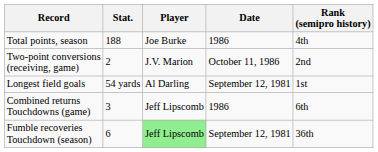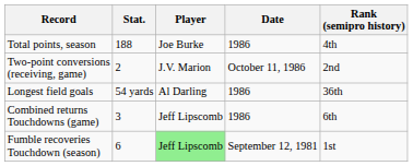 <table class=wikitable>
 <tr>
 <th>Record</th>
 <th>Stat.</th>
 <th>Player</th>
 <th>Date</th>
 <th>Rank<br>(semipro history)</th>
 </tr>
 <tr>
 <td>Total points, season</td>
 <td>188</td>
 <td>Joe Burke</td>
 <td>1986</td>
 <td>4th </td>
 </tr>
 <tr>
 <td>Two-point conversions<br>(receiving, game)</td>
 <td>2</td>
 <td>J.V. Marion</td>
 <td>October 11, 1986</td>
 <td>2nd </td>
 </tr>
 <tr>
 <td>Longest field goals</td>
 <td>54 yards</td>
 <td>Al Darling</td>
-<td>September 12, 1981</td>
-<td>1st </td>
+<td>1986</td>
+<td>36th </td>
 </tr>
 <tr>
 <td>Combined returns<br>Touchdowns (game)</td>
 <td>3</td>
 <td>Jeff Lipscomb</td>
 <td>1986</td>
 <td>6th </td>
 </tr>
 <tr>
 <td>Fumble recoveries<br>Touchdown (season)</td>
 <td>6</td>
 <td style="background: lightgreen;">Jeff Lipscomb</td>
 <td>September 12, 1981</td>
-<td>36th </td>
+<td>1st </td>
 </tr>
 </table>
